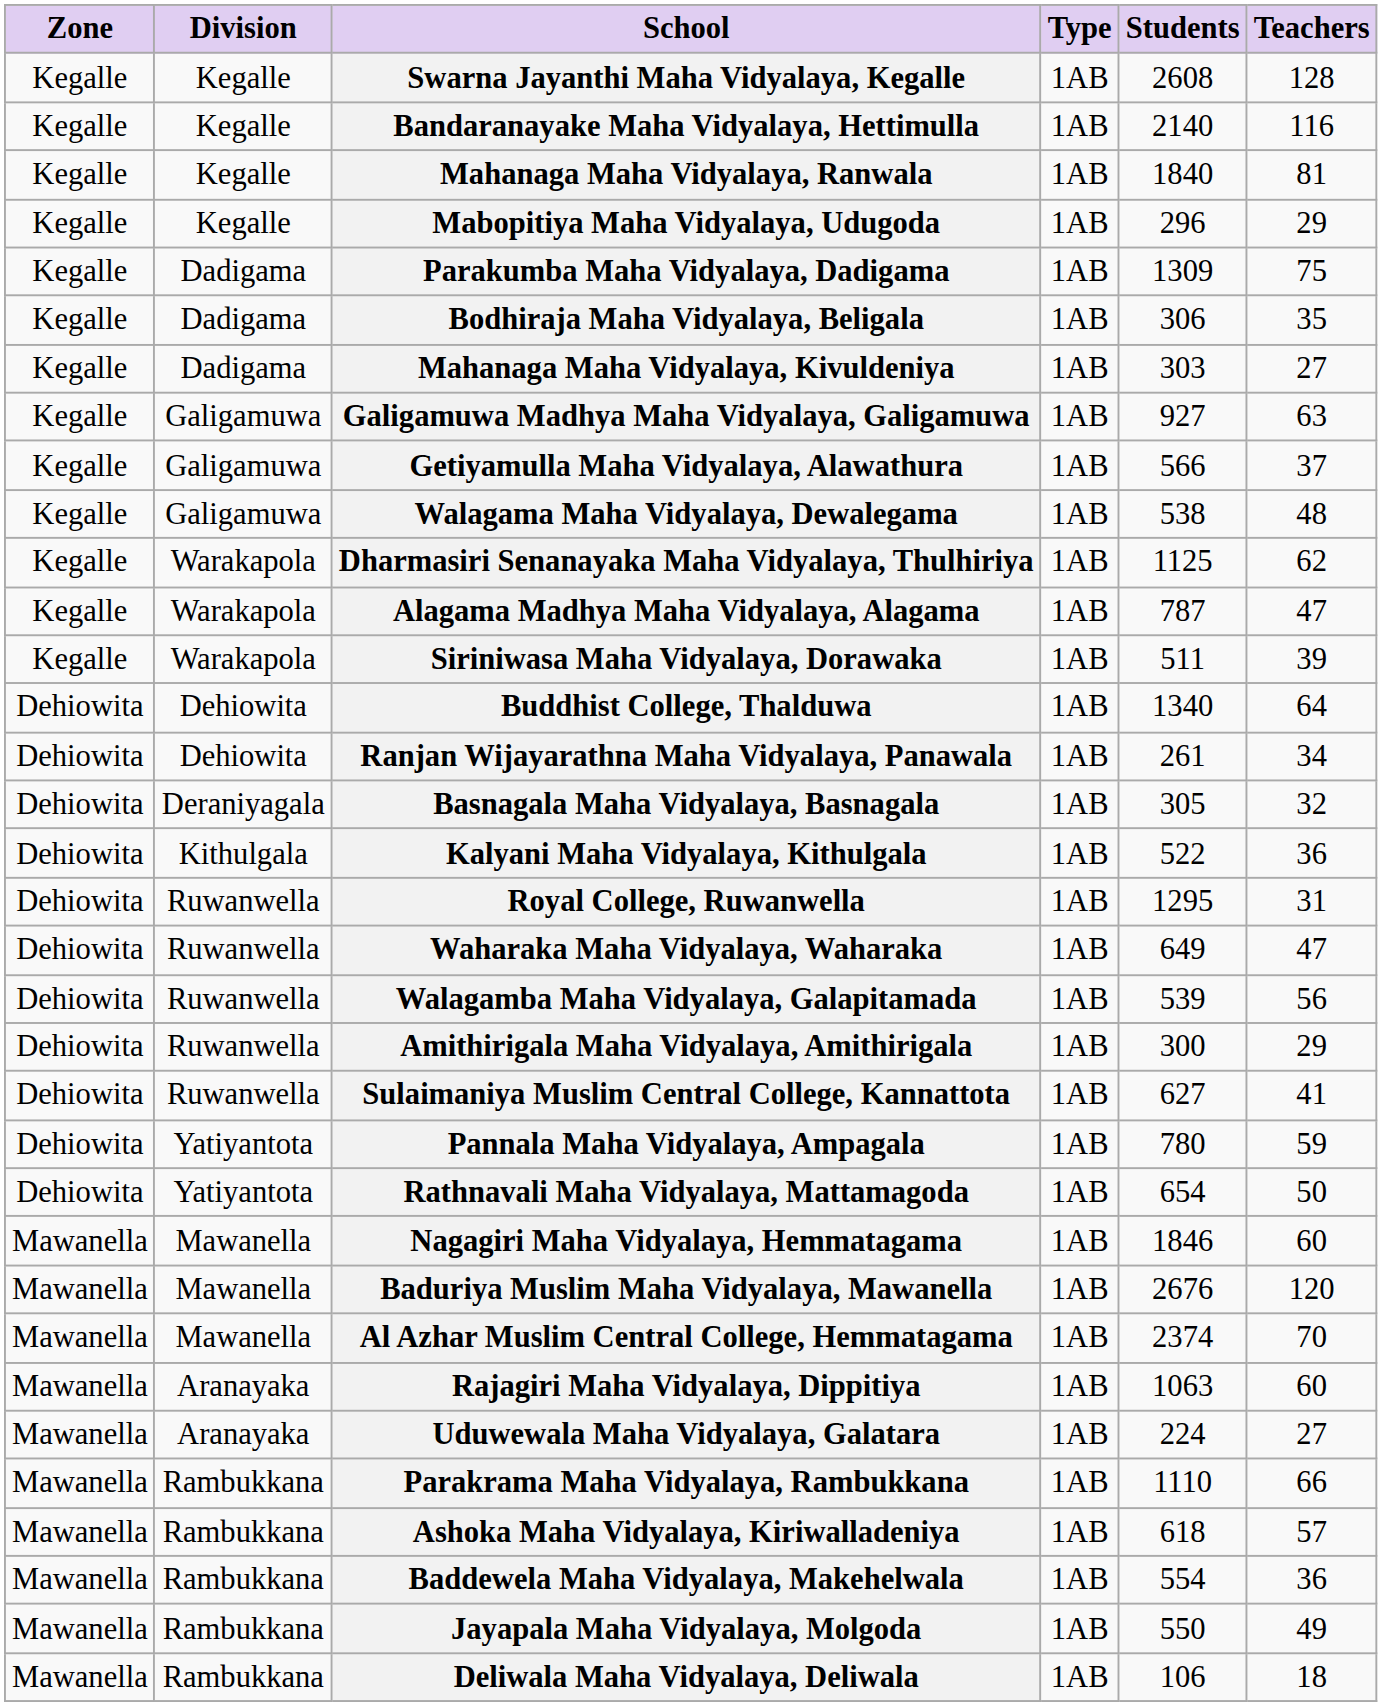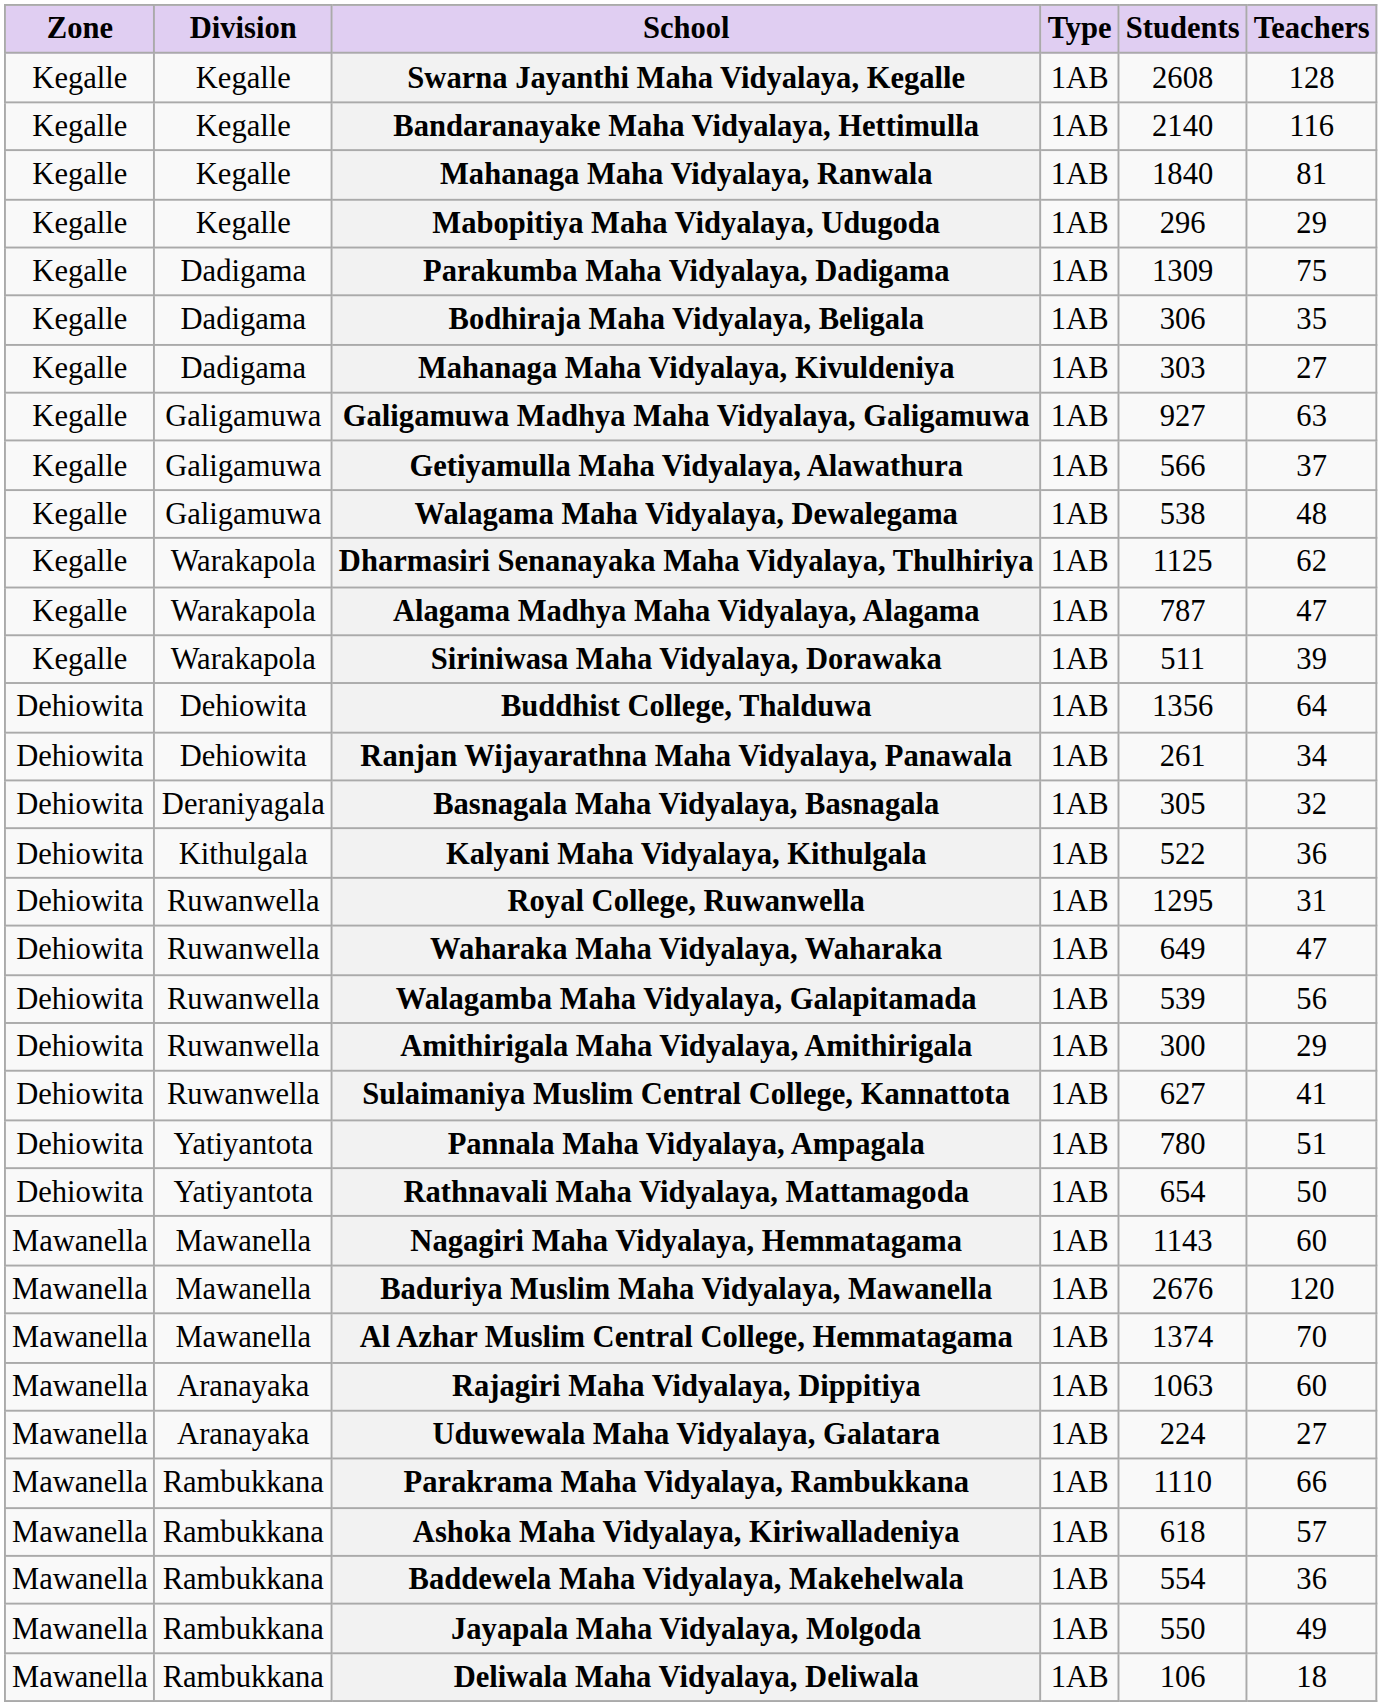 <table class="wikitable sortable" style="text-align:center; font-size:100%">
 <tr valign=bottom>
 <th style="background-color:#E0CEF2;">Zone</th>
 <th style="background-color:#E0CEF2;">Division</th>
 <th style="background-color:#E0CEF2;">School</th>
 <th style="background-color:#E0CEF2;">Type</th>
 <th style="background-color:#E0CEF2;">Students</th>
 <th style="background-color:#E0CEF2;">Teachers</th>
 </tr>
 <tr>
 <td>Kegalle</td>
 <td>Kegalle</td>
 <th>Swarna Jayanthi Maha Vidyalaya, Kegalle</th>
 <td>1AB</td>
 <td>2608</td>
 <td>128</td>
 </tr>
 <tr>
 <td>Kegalle</td>
 <td>Kegalle</td>
 <th>Bandaranayake Maha Vidyalaya, Hettimulla</th>
 <td>1AB</td>
 <td>2140</td>
 <td>116</td>
 </tr>
 <tr>
 <td>Kegalle</td>
 <td>Kegalle</td>
 <th>Mahanaga Maha Vidyalaya, Ranwala</th>
 <td>1AB</td>
 <td>1840</td>
 <td>81</td>
 </tr>
 <tr>
 <td>Kegalle</td>
 <td>Kegalle</td>
 <th>Mabopitiya Maha Vidyalaya, Udugoda</th>
 <td>1AB</td>
 <td>296</td>
 <td>29</td>
 </tr>
 <tr>
 <td>Kegalle</td>
 <td>Dadigama</td>
 <th>Parakumba Maha Vidyalaya, Dadigama</th>
 <td>1AB</td>
 <td>1309</td>
 <td>75</td>
 </tr>
 <tr>
 <td>Kegalle</td>
 <td>Dadigama</td>
 <th>Bodhiraja Maha Vidyalaya, Beligala</th>
 <td>1AB</td>
 <td>306</td>
 <td>35</td>
 </tr>
 <tr>
 <td>Kegalle</td>
 <td>Dadigama</td>
 <th>Mahanaga Maha Vidyalaya, Kivuldeniya</th>
 <td>1AB</td>
 <td>303</td>
 <td>27</td>
 </tr>
 <tr>
 <td>Kegalle</td>
 <td>Galigamuwa</td>
 <th>Galigamuwa Madhya Maha Vidyalaya, Galigamuwa</th>
 <td>1AB</td>
 <td>927</td>
 <td>63</td>
 </tr>
 <tr>
 <td>Kegalle</td>
 <td>Galigamuwa</td>
 <th>Getiyamulla Maha Vidyalaya, Alawathura</th>
 <td>1AB</td>
 <td>566</td>
 <td>37</td>
 </tr>
 <tr>
 <td>Kegalle</td>
 <td>Galigamuwa</td>
 <th>Walagama Maha Vidyalaya, Dewalegama</th>
 <td>1AB</td>
 <td>538</td>
 <td>48</td>
 </tr>
 <tr>
 <td>Kegalle</td>
 <td>Warakapola</td>
 <th>Dharmasiri Senanayaka Maha Vidyalaya, Thulhiriya</th>
 <td>1AB</td>
 <td>1125</td>
 <td>62</td>
 </tr>
 <tr>
 <td>Kegalle</td>
 <td>Warakapola</td>
 <th>Alagama Madhya Maha Vidyalaya, Alagama</th>
 <td>1AB</td>
 <td>787</td>
 <td>47</td>
 </tr>
 <tr>
 <td>Kegalle</td>
 <td>Warakapola</td>
 <th>Siriniwasa Maha Vidyalaya, Dorawaka</th>
 <td>1AB</td>
 <td>511</td>
 <td>39</td>
 </tr>
 <tr>
 <td>Dehiowita</td>
 <td>Dehiowita</td>
 <th>Buddhist College, Thalduwa</th>
 <td>1AB</td>
-<td>1340</td>
+<td>1356</td>
 <td>64</td>
 </tr>
 <tr>
 <td>Dehiowita</td>
 <td>Dehiowita</td>
 <th>Ranjan Wijayarathna Maha Vidyalaya, Panawala</th>
 <td>1AB</td>
 <td>261</td>
 <td>34</td>
 </tr>
 <tr>
 <td>Dehiowita</td>
 <td>Deraniyagala</td>
 <th>Basnagala Maha Vidyalaya, Basnagala</th>
 <td>1AB</td>
 <td>305</td>
 <td>32</td>
 </tr>
 <tr>
 <td>Dehiowita</td>
 <td>Kithulgala</td>
 <th>Kalyani Maha Vidyalaya, Kithulgala</th>
 <td>1AB</td>
 <td>522</td>
 <td>36</td>
 </tr>
 <tr>
 <td>Dehiowita</td>
 <td>Ruwanwella</td>
 <th>Royal College, Ruwanwella</th>
 <td>1AB</td>
 <td>1295</td>
 <td>31</td>
 </tr>
 <tr>
 <td>Dehiowita</td>
 <td>Ruwanwella</td>
 <th>Waharaka Maha Vidyalaya, Waharaka</th>
 <td>1AB</td>
 <td>649</td>
 <td>47</td>
 </tr>
 <tr>
 <td>Dehiowita</td>
 <td>Ruwanwella</td>
 <th>Walagamba Maha Vidyalaya, Galapitamada</th>
 <td>1AB</td>
 <td>539</td>
 <td>56</td>
 </tr>
 <tr>
 <td>Dehiowita</td>
 <td>Ruwanwella</td>
 <th>Amithirigala Maha Vidyalaya, Amithirigala</th>
 <td>1AB</td>
 <td>300</td>
 <td>29</td>
 </tr>
 <tr>
 <td>Dehiowita</td>
 <td>Ruwanwella</td>
 <th>Sulaimaniya Muslim Central College, Kannattota</th>
 <td>1AB</td>
 <td>627</td>
 <td>41</td>
 </tr>
 <tr>
 <td>Dehiowita</td>
 <td>Yatiyantota</td>
 <th>Pannala Maha Vidyalaya, Ampagala</th>
 <td>1AB</td>
 <td>780</td>
-<td>59</td>
+<td>51</td>
 </tr>
 <tr>
 <td>Dehiowita</td>
 <td>Yatiyantota</td>
 <th>Rathnavali Maha Vidyalaya, Mattamagoda</th>
 <td>1AB</td>
 <td>654</td>
 <td>50</td>
 </tr>
 <tr>
 <td>Mawanella</td>
 <td>Mawanella</td>
 <th>Nagagiri Maha Vidyalaya, Hemmatagama</th>
 <td>1AB</td>
-<td>1846</td>
+<td>1143</td>
 <td>60</td>
 </tr>
 <tr>
 <td>Mawanella</td>
 <td>Mawanella</td>
 <th>Baduriya Muslim Maha Vidyalaya, Mawanella</th>
 <td>1AB</td>
 <td>2676</td>
 <td>120</td>
 </tr>
 <tr>
 <td>Mawanella</td>
 <td>Mawanella</td>
 <th>Al Azhar Muslim Central College, Hemmatagama</th>
 <td>1AB</td>
-<td>2374</td>
+<td>1374</td>
 <td>70</td>
 </tr>
 <tr>
 <td>Mawanella</td>
 <td>Aranayaka</td>
 <th>Rajagiri Maha Vidyalaya, Dippitiya</th>
 <td>1AB</td>
 <td>1063</td>
 <td>60</td>
 </tr>
 <tr>
 <td>Mawanella</td>
 <td>Aranayaka</td>
 <th>Uduwewala Maha Vidyalaya, Galatara</th>
 <td>1AB</td>
 <td>224</td>
 <td>27</td>
 </tr>
 <tr>
 <td>Mawanella</td>
 <td>Rambukkana</td>
 <th>Parakrama Maha Vidyalaya, Rambukkana</th>
 <td>1AB</td>
 <td>1110</td>
 <td>66</td>
 </tr>
 <tr>
 <td>Mawanella</td>
 <td>Rambukkana</td>
 <th>Ashoka Maha Vidyalaya, Kiriwalladeniya</th>
 <td>1AB</td>
 <td>618</td>
 <td>57</td>
 </tr>
 <tr>
 <td>Mawanella</td>
 <td>Rambukkana</td>
 <th>Baddewela Maha Vidyalaya, Makehelwala</th>
 <td>1AB</td>
 <td>554</td>
 <td>36</td>
 </tr>
 <tr>
 <td>Mawanella</td>
 <td>Rambukkana</td>
 <th>Jayapala Maha Vidyalaya, Molgoda</th>
 <td>1AB</td>
 <td>550</td>
 <td>49</td>
 </tr>
 <tr>
 <td>Mawanella</td>
 <td>Rambukkana</td>
 <th>Deliwala Maha Vidyalaya, Deliwala</th>
 <td>1AB</td>
 <td>106</td>
 <td>18</td>
 </tr>
 </table>
